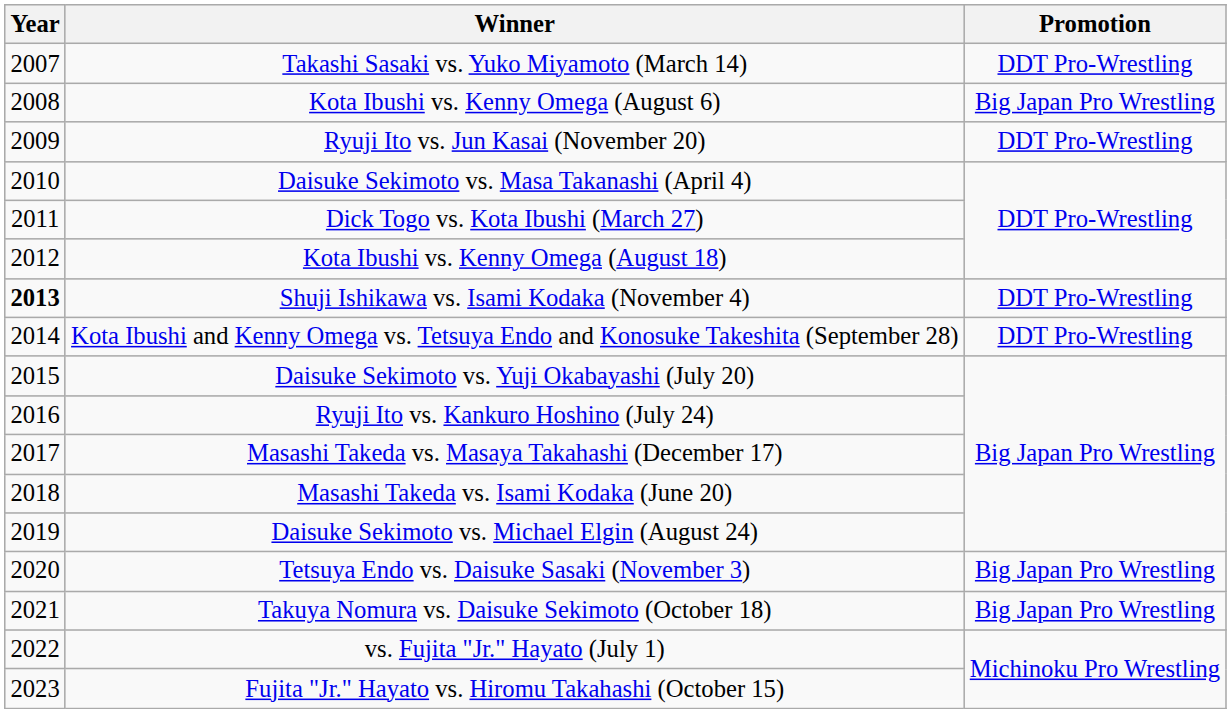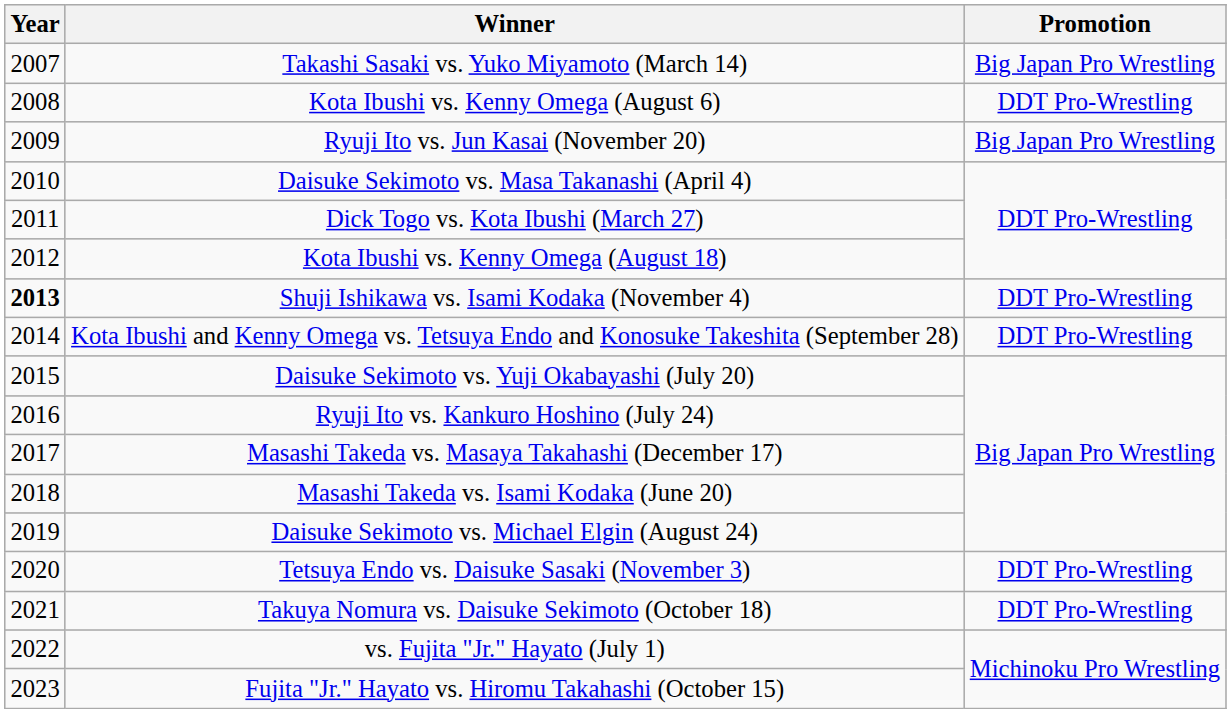 <table class="wikitable sortable" style="text-align: center">
 <tr>
 <th>Year</th>
 <th>Winner</th>
 <th>Promotion</th>
 </tr>
 <tr>
 <td>2007</td>
 <td><a href='#'>Takashi Sasaki</a> vs. <a href='#'>Yuko Miyamoto</a> (March 14)</td>
-<td><a href='#'>DDT Pro-Wrestling</a></td>
+<td><a href='#'>Big Japan Pro Wrestling</a></td>
 </tr>
 <tr>
 <td>2008</td>
 <td><a href='#'>Kota Ibushi</a> vs. <a href='#'>Kenny Omega</a> (August 6)</td>
-<td><a href='#'>Big Japan Pro Wrestling</a></td>
+<td><a href='#'>DDT Pro-Wrestling</a></td>
 </tr>
 <tr>
 <td>2009</td>
 <td><a href='#'>Ryuji Ito</a> vs. <a href='#'>Jun Kasai</a> (November 20)</td>
-<td><a href='#'>DDT Pro-Wrestling</a></td>
+<td><a href='#'>Big Japan Pro Wrestling</a></td>
 </tr>
 <tr>
 <td>2010</td>
 <td><a href='#'>Daisuke Sekimoto</a> vs. <a href='#'>Masa Takanashi</a> (April 4)</td>
 <td rowspan=3><a href='#'>DDT Pro-Wrestling</a></td>
 </tr>
 <tr>
 <td>2011</td>
 <td><a href='#'>Dick Togo</a> vs. <a href='#'>Kota Ibushi</a> (<a href='#'>March 27</a>)</td>
 </tr>
 <tr>
 <td>2012</td>
 <td><a href='#'>Kota Ibushi</a> vs. <a href='#'>Kenny Omega</a> (<a href='#'>August 18</a>)</td>
 </tr>
 <tr>
 <td><strong>2013</strong></td>
 <td><a href='#'>Shuji Ishikawa</a> vs. <a href='#'>Isami Kodaka</a> (November 4)</td>
 <td><a href='#'>DDT Pro-Wrestling</a></td>
 </tr>
 <tr>
 <td>2014</td>
 <td><a href='#'>Kota Ibushi</a> and <a href='#'>Kenny Omega</a> vs. <a href='#'>Tetsuya Endo</a> and <a href='#'>Konosuke Takeshita</a> (September 28)</td>
 <td><a href='#'>DDT Pro-Wrestling</a></td>
 </tr>
 <tr>
 <td>2015</td>
 <td><a href='#'>Daisuke Sekimoto</a> vs. <a href='#'>Yuji Okabayashi</a> (July 20)</td>
 <td rowspan=5><a href='#'>Big Japan Pro Wrestling</a></td>
 </tr>
 <tr>
 <td>2016</td>
 <td><a href='#'>Ryuji Ito</a> vs. <a href='#'>Kankuro Hoshino</a> (July 24)</td>
 </tr>
 <tr>
 <td>2017</td>
 <td><a href='#'>Masashi Takeda</a> vs. <a href='#'>Masaya Takahashi</a> (December 17)</td>
 </tr>
 <tr>
 <td>2018</td>
 <td><a href='#'>Masashi Takeda</a> vs. <a href='#'>Isami Kodaka</a> (June 20)</td>
 </tr>
 <tr>
 <td>2019</td>
 <td><a href='#'>Daisuke Sekimoto</a> vs. <a href='#'>Michael Elgin</a> (August 24)</td>
 </tr>
 <tr>
 <td>2020</td>
 <td><a href='#'>Tetsuya Endo</a> vs. <a href='#'>Daisuke Sasaki</a> (<a href='#'>November 3</a>)</td>
-<td><a href='#'>Big Japan Pro Wrestling</a></td>
+<td><a href='#'>DDT Pro-Wrestling</a></td>
 </tr>
 <tr>
 <td>2021</td>
 <td><a href='#'>Takuya Nomura</a> vs. <a href='#'>Daisuke Sekimoto</a> (October 18)</td>
-<td><a href='#'>Big Japan Pro Wrestling</a></td>
+<td><a href='#'>DDT Pro-Wrestling</a></td>
 </tr>
 <tr>
 <td>2022</td>
 <td> vs. <a href='#'>Fujita "Jr." Hayato</a> (July 1)</td>
 <td rowspan=2><a href='#'>Michinoku Pro Wrestling</a></td>
 </tr>
 <tr>
 <td>2023</td>
 <td><a href='#'>Fujita "Jr." Hayato</a> vs. <a href='#'>Hiromu Takahashi</a> (October 15)</td>
 </tr>
 </table>
